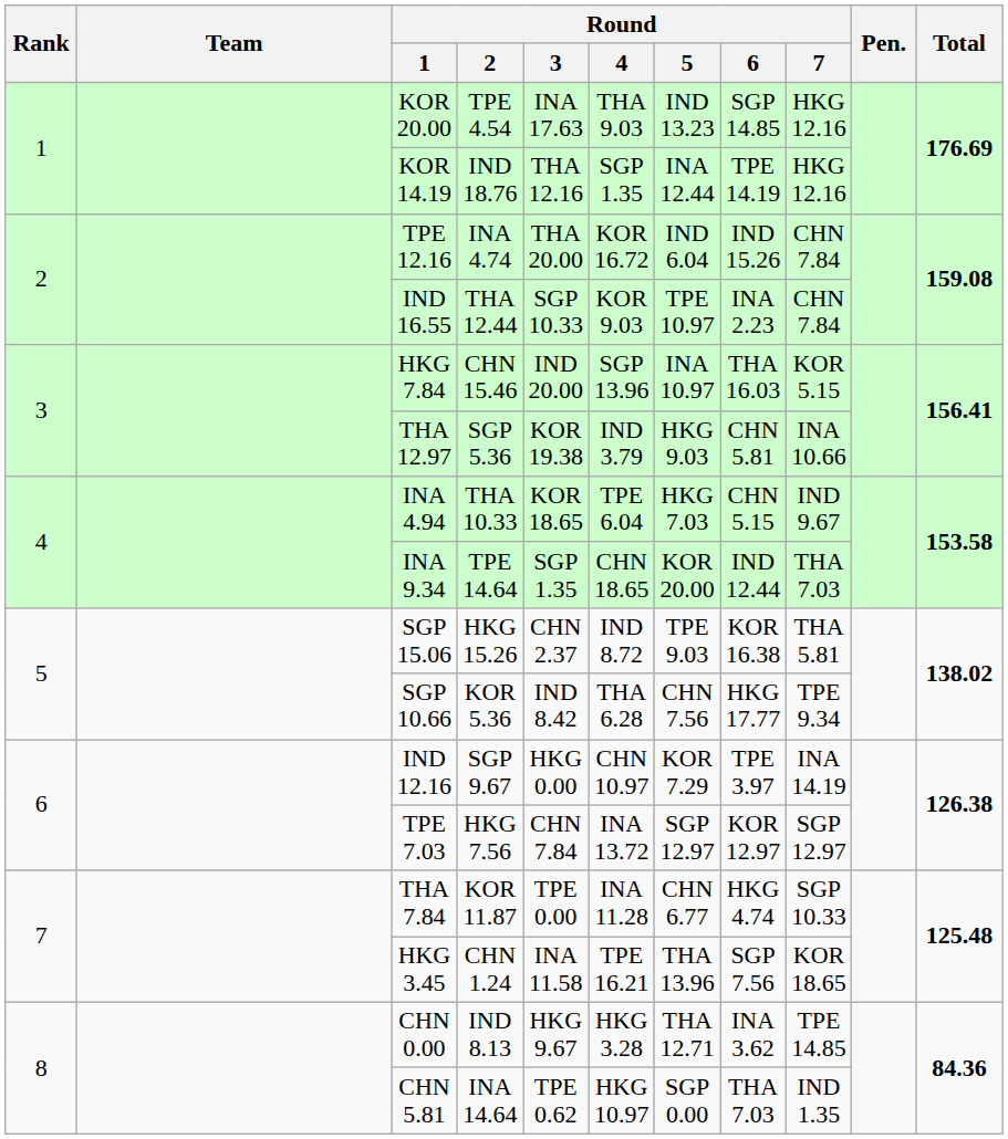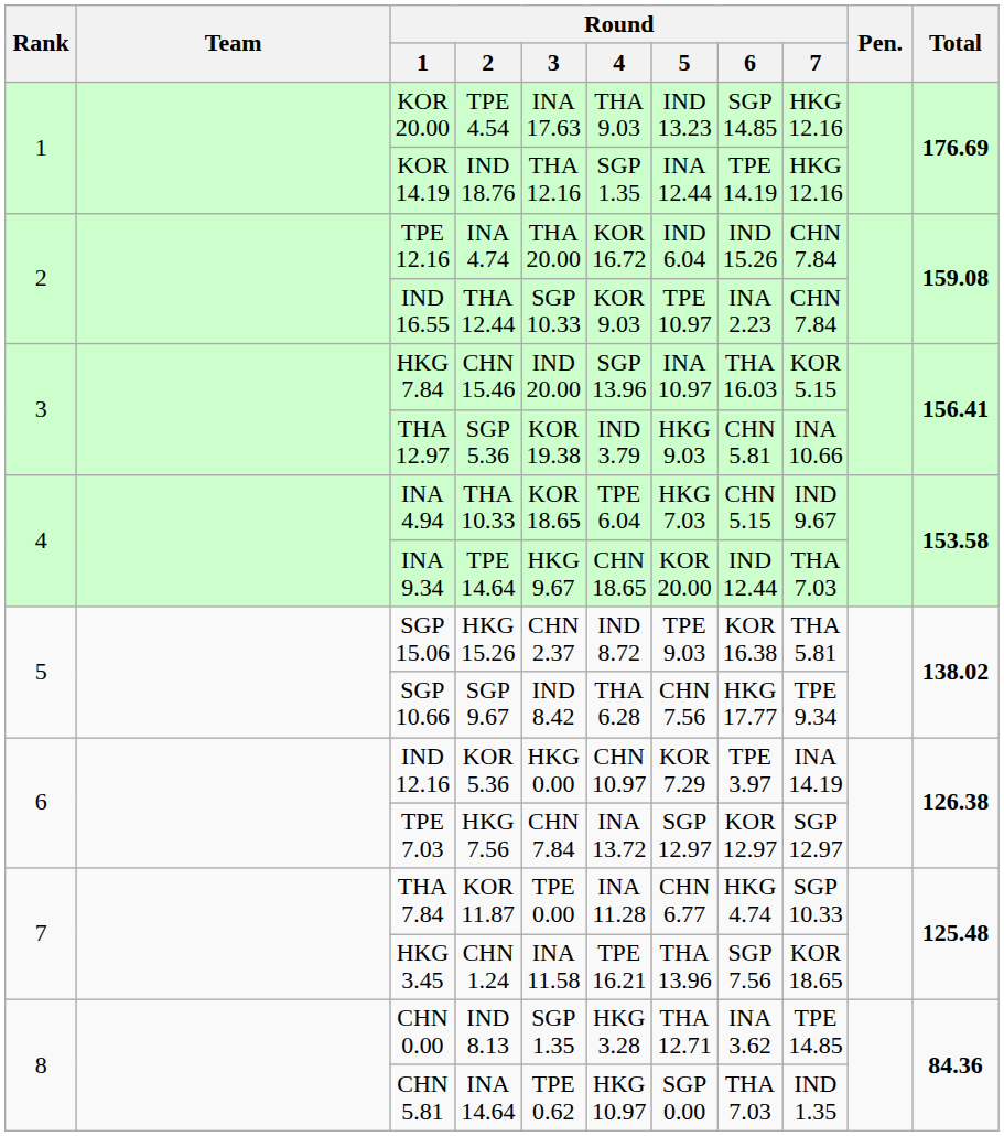 <table class=wikitable style="text-align:center">
 <tr>
 <th rowspan="2" width=40>Rank</th>
 <th rowspan="2" width=200>Team</th>
 <th colspan=7>Round</th>
 <th rowspan=2 width=35>Pen.</th>
 <th rowspan=2 width=50>Total</th>
 </tr>
 <tr>
 <th width=35>1</th>
 <th width=35>2</th>
 <th width=35>3</th>
 <th width=35>4</th>
 <th width=35>5</th>
 <th width=35>6</th>
 <th width=35>7</th>
 </tr>
 <tr bgcolor="#ccffcc">
 <td rowspan=2>1</td>
 <td align=left rowspan=2></td>
 <td>KOR<br>20.00</td>
 <td>TPE<br>4.54</td>
 <td>INA<br>17.63</td>
 <td>THA<br>9.03</td>
 <td>IND<br>13.23</td>
 <td>SGP<br>14.85</td>
 <td>HKG<br>12.16</td>
 <td rowspan=2></td>
 <td rowspan=2><strong>176.69</strong></td>
 </tr>
 <tr bgcolor="#ccffcc">
 <td>KOR<br>14.19</td>
 <td>IND<br>18.76</td>
 <td>THA<br>12.16</td>
 <td>SGP<br>1.35</td>
 <td>INA<br>12.44</td>
 <td>TPE<br>14.19</td>
 <td>HKG<br>12.16</td>
 </tr>
 <tr bgcolor="#ccffcc">
 <td rowspan=2>2</td>
 <td align=left rowspan=2></td>
 <td>TPE<br>12.16</td>
 <td>INA<br>4.74</td>
 <td>THA<br>20.00</td>
 <td>KOR<br>16.72</td>
 <td>IND<br>6.04</td>
 <td>IND<br>15.26</td>
 <td>CHN<br>7.84</td>
 <td rowspan=2></td>
 <td rowspan=2><strong>159.08</strong></td>
 </tr>
 <tr bgcolor="#ccffcc">
 <td>IND<br>16.55</td>
 <td>THA<br>12.44</td>
 <td>SGP<br>10.33</td>
 <td>KOR<br>9.03</td>
 <td>TPE<br>10.97</td>
 <td>INA<br>2.23</td>
 <td>CHN<br>7.84</td>
 </tr>
 <tr bgcolor="#ccffcc">
 <td rowspan=2>3</td>
 <td align=left rowspan=2></td>
 <td>HKG<br>7.84</td>
 <td>CHN<br>15.46</td>
 <td>IND<br>20.00</td>
 <td>SGP<br>13.96</td>
 <td>INA<br>10.97</td>
 <td>THA<br>16.03</td>
 <td>KOR<br>5.15</td>
 <td rowspan=2></td>
 <td rowspan=2><strong>156.41</strong></td>
 </tr>
 <tr bgcolor="#ccffcc">
 <td>THA<br>12.97</td>
 <td>SGP<br>5.36</td>
 <td>KOR<br>19.38</td>
 <td>IND<br>3.79</td>
 <td>HKG<br>9.03</td>
 <td>CHN<br>5.81</td>
 <td>INA<br>10.66</td>
 </tr>
 <tr bgcolor="#ccffcc">
 <td rowspan=2>4</td>
 <td align=left rowspan=2></td>
 <td>INA<br>4.94</td>
 <td>THA<br>10.33</td>
 <td>KOR<br>18.65</td>
 <td>TPE<br>6.04</td>
 <td>HKG<br>7.03</td>
 <td>CHN<br>5.15</td>
 <td>IND<br>9.67</td>
 <td rowspan=2></td>
 <td rowspan=2><strong>153.58</strong></td>
 </tr>
 <tr bgcolor="#ccffcc">
 <td>INA<br>9.34</td>
 <td>TPE<br>14.64</td>
-<td>SGP<br>1.35</td>
+<td>HKG<br>9.67</td>
 <td>CHN<br>18.65</td>
 <td>KOR<br>20.00</td>
 <td>IND<br>12.44</td>
 <td>THA<br>7.03</td>
 </tr>
 <tr>
 <td rowspan=2>5</td>
 <td align=left rowspan=2></td>
 <td>SGP<br>15.06</td>
 <td>HKG<br>15.26</td>
 <td>CHN<br>2.37</td>
 <td>IND<br>8.72</td>
 <td>TPE<br>9.03</td>
 <td>KOR<br>16.38</td>
 <td>THA<br>5.81</td>
 <td rowspan=2></td>
 <td rowspan=2><strong>138.02</strong></td>
 </tr>
 <tr>
 <td>SGP<br>10.66</td>
-<td>KOR<br>5.36</td>
+<td>SGP<br>9.67</td>
 <td>IND<br>8.42</td>
 <td>THA<br>6.28</td>
 <td>CHN<br>7.56</td>
 <td>HKG<br>17.77</td>
 <td>TPE<br>9.34</td>
 </tr>
 <tr>
 <td rowspan=2>6</td>
 <td align=left rowspan=2></td>
 <td>IND<br>12.16</td>
-<td>SGP<br>9.67</td>
+<td>KOR<br>5.36</td>
 <td>HKG<br>0.00</td>
 <td>CHN<br>10.97</td>
 <td>KOR<br>7.29</td>
 <td>TPE<br>3.97</td>
 <td>INA<br>14.19</td>
 <td rowspan=2></td>
 <td rowspan=2><strong>126.38</strong></td>
 </tr>
 <tr>
 <td>TPE<br>7.03</td>
 <td>HKG<br>7.56</td>
 <td>CHN<br>7.84</td>
 <td>INA<br>13.72</td>
 <td>SGP<br>12.97</td>
 <td>KOR<br>12.97</td>
 <td>SGP<br>12.97</td>
 </tr>
 <tr>
 <td rowspan=2>7</td>
 <td align=left rowspan=2></td>
 <td>THA<br>7.84</td>
 <td>KOR<br>11.87</td>
 <td>TPE<br>0.00</td>
 <td>INA<br>11.28</td>
 <td>CHN<br>6.77</td>
 <td>HKG<br>4.74</td>
 <td>SGP<br>10.33</td>
 <td rowspan=2></td>
 <td rowspan=2><strong>125.48</strong></td>
 </tr>
 <tr>
 <td>HKG<br>3.45</td>
 <td>CHN<br>1.24</td>
 <td>INA<br>11.58</td>
 <td>TPE<br>16.21</td>
 <td>THA<br>13.96</td>
 <td>SGP<br>7.56</td>
 <td>KOR<br>18.65</td>
 </tr>
 <tr>
 <td rowspan=2>8</td>
 <td align=left rowspan=2></td>
 <td>CHN<br>0.00</td>
 <td>IND<br>8.13</td>
-<td>HKG<br>9.67</td>
+<td>SGP<br>1.35</td>
 <td>HKG<br>3.28</td>
 <td>THA<br>12.71</td>
 <td>INA<br>3.62</td>
 <td>TPE<br>14.85</td>
 <td rowspan=2></td>
 <td rowspan=2><strong>84.36</strong></td>
 </tr>
 <tr>
 <td>CHN<br>5.81</td>
 <td>INA<br>14.64</td>
 <td>TPE<br>0.62</td>
 <td>HKG<br>10.97</td>
 <td>SGP<br>0.00</td>
 <td>THA<br>7.03</td>
 <td>IND<br>1.35</td>
 </tr>
 </table>
